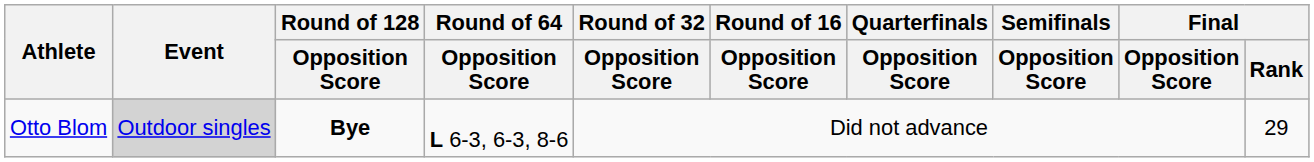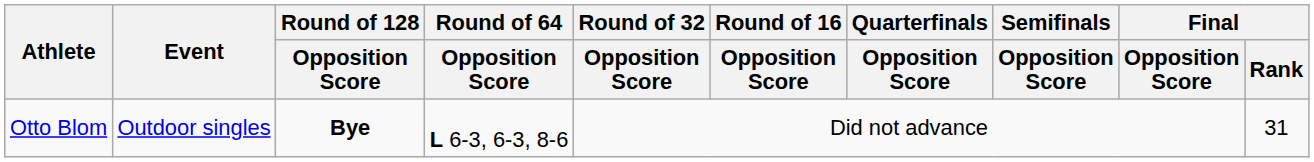 <table class=wikitable style="font-size:90%">
 <tr>
 <th rowspan="2">Athlete</th>
 <th rowspan="2">Event</th>
 <th>Round of 128</th>
 <th>Round of 64</th>
 <th>Round of 32</th>
 <th>Round of 16</th>
 <th>Quarterfinals</th>
 <th>Semifinals</th>
 <th colspan="2">Final</th>
 </tr>
 <tr>
 <th>Opposition<br>Score</th>
 <th>Opposition<br>Score</th>
 <th>Opposition<br>Score</th>
 <th>Opposition<br>Score</th>
 <th>Opposition<br>Score</th>
 <th>Opposition<br>Score</th>
 <th>Opposition<br>Score</th>
 <th>Rank</th>
 </tr>
 <tr>
 <td><a href='#'>Otto Blom</a></td>
-<td style="background: lightgrey;"><a href='#'>Outdoor singles</a></td>
+<td><a href='#'>Outdoor singles</a></td>
 <td align=center><strong>Bye</strong></td>
 <td align=center> <br> <strong>L</strong> 6-3, 6-3, 8-6</td>
 <td align=center colspan=5>Did not advance</td>
-<td align=center>29</td>
+<td align=center>31</td>
 </tr>
 </table>
